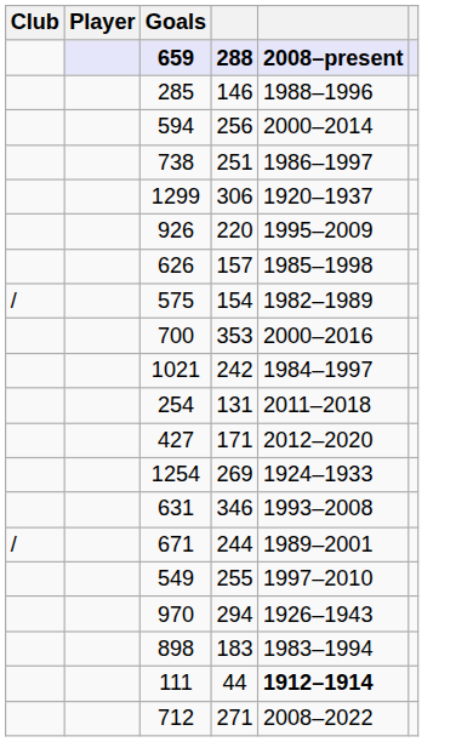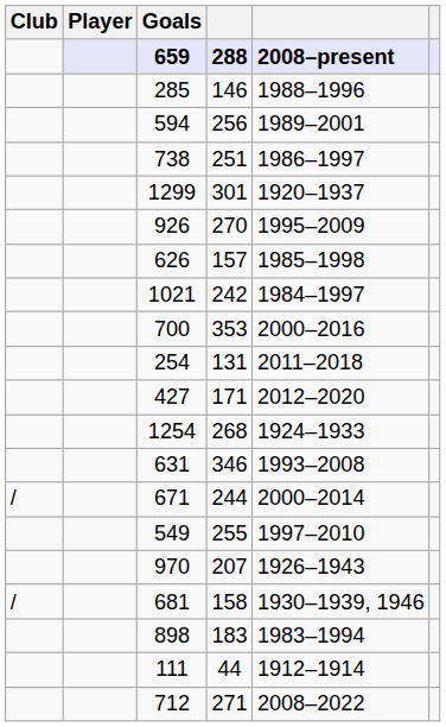 <table class="wikitable sortable" style=text-align:center>
 <tr>
 <th>Club</th>
 <th>Player</th>
 <th>Goals</th>
 <th></th>
 <th></th>
 <th class=unsortable></th>
 </tr>
 <tr>
 <td align=left></td>
 <td align=left bgcolor=E6E6FA><strong></strong></td>
 <td bgcolor=E6E6FA><strong>659</strong></td>
 <td bgcolor=E6E6FA><strong>288</strong></td>
 <td align=left bgcolor=E6E6FA><strong>2008–present</strong></td>
 <td bgcolor=E6E6FA></td>
 </tr>
 <tr>
 <td align=left></td>
 <td align=left></td>
 <td>285</td>
 <td>146</td>
 <td align=left>1988–1996</td>
 <td></td>
 </tr>
 <tr>
 <td align=left></td>
 <td align=left></td>
 <td>594</td>
 <td>256</td>
-<td align=left>2000–2014</td>
+<td align=left>1989–2001</td>
 <td></td>
 </tr>
 <tr>
 <td align=left></td>
 <td align=left></td>
 <td>738</td>
 <td>251</td>
 <td align=left>1986–1997</td>
 <td></td>
 </tr>
 <tr>
 <td align=left></td>
 <td align=left></td>
 <td>1299</td>
-<td>306</td>
+<td>301</td>
 <td align=left>1920–1937</td>
 <td></td>
 </tr>
 <tr>
 <td align=left></td>
 <td align=left></td>
 <td>926</td>
-<td>220</td>
+<td>270</td>
 <td align=left>1995–2009</td>
 <td></td>
 </tr>
 <tr>
 <td align=left></td>
 <td align=left></td>
 <td>626</td>
 <td>157</td>
 <td align=left>1985–1998</td>
 <td></td>
 </tr>
 <tr>
-<td align=left>/</td>
 <td align=left></td>
-<td>575</td>
-<td>154</td>
-<td align=left>1982–1989</td>
+<td align=left></td>
+<td>1021</td>
+<td>242</td>
+<td align=left>1984–1997</td>
 <td></td>
 </tr>
 <tr>
 <td align=left></td>
 <td align=left></td>
 <td>700</td>
 <td>353</td>
 <td align=left>2000–2016</td>
-<td></td>
-</tr>
-<tr>
-<td align=left></td>
-<td align=left></td>
-<td>1021</td>
-<td>242</td>
-<td align=left>1984–1997</td>
 <td></td>
 </tr>
 <tr>
 <td align=left></td>
 <td align=left></td>
 <td>254</td>
 <td>131</td>
 <td align=left>2011–2018</td>
 <td></td>
 </tr>
 <tr>
 <td align=left></td>
 <td align=left></td>
 <td>427</td>
 <td>171</td>
 <td align=left>2012–2020</td>
 <td></td>
 </tr>
 <tr>
 <td align=left></td>
 <td align=left></td>
 <td>1254</td>
-<td>269</td>
+<td>268</td>
 <td align=left>1924–1933</td>
 <td></td>
 </tr>
 <tr>
 <td align=left></td>
 <td align=left></td>
 <td>631</td>
 <td>346</td>
 <td align=left>1993–2008</td>
 <td></td>
 </tr>
 <tr>
 <td align=left>/</td>
 <td align=left></td>
 <td>671</td>
 <td>244</td>
-<td align=left>1989–2001</td>
+<td align=left>2000–2014</td>
 <td></td>
 </tr>
 <tr>
 <td align=left></td>
 <td align=left></td>
 <td>549</td>
 <td>255</td>
 <td align=left>1997–2010</td>
 <td></td>
 </tr>
 <tr>
 <td align=left></td>
 <td align=left></td>
 <td>970</td>
-<td>294</td>
+<td>207</td>
 <td align=left>1926–1943</td>
+<td></td>
+</tr>
+<tr>
+<td align=left>/</td>
+<td align=left></td>
+<td>681</td>
+<td>158</td>
+<td align=left>1930–1939, 1946</td>
 <td></td>
 </tr>
 <tr>
 <td align=left></td>
 <td align=left></td>
 <td>898</td>
 <td>183</td>
 <td align=left>1983–1994</td>
 <td></td>
 </tr>
 <tr>
 <td align=left></td>
 <td align=left></td>
 <td>111</td>
 <td>44</td>
-<td align=left><strong>1912–1914</strong></td>
+<td align=left>1912–1914</td>
 <td></td>
 </tr>
 <tr>
 <td align=left></td>
 <td align=left></td>
 <td>712</td>
 <td>271</td>
 <td align=left>2008–2022</td>
 <td></td>
 </tr>
 </table>
